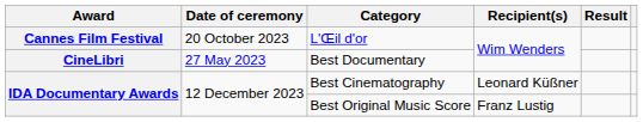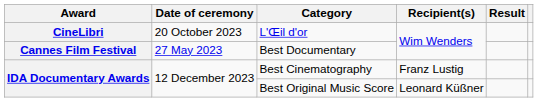 <table class="wikitable sortable plainrowheaders">
 <tr>
 <th scope="col">Award</th>
 <th scope="col">Date of ceremony</th>
 <th scope="col">Category</th>
 <th scope="col">Recipient(s)</th>
 <th scope="col">Result</th>
 <th scope="col" class="unsortable"></th>
 </tr>
 <tr>
-<th scope="row"><a href='#'>Cannes Film Festival</a></th>
+<th scope="row"><a href='#'>CineLibri</a></th>
 <td>20 October 2023</td>
 <td><a href='#'>L'Œil d'or</a></td>
 <td rowspan="2"><a href='#'>Wim Wenders</a></td>
 <td></td>
 <td align="center"></td>
 </tr>
 <tr>
-<th scope="row"><a href='#'>CineLibri</a></th>
+<th scope="row"><a href='#'>Cannes Film Festival</a></th>
 <td><a href='#'>27 May 2023</a></td>
 <td>Best Documentary</td>
 <td></td>
 <td align="center"></td>
 </tr>
 <tr>
 <th rowspan="2" scope="row"><a href='#'>IDA Documentary Awards</a></th>
 <td rowspan="2">12 December 2023</td>
 <td>Best Cinematography</td>
-<td>Leonard Küßner</td>
+<td>Franz Lustig</td>
 <td></td>
 <td align="center"></td>
 </tr>
 <tr>
 <td>Best Original Music Score</td>
-<td>Franz Lustig</td>
+<td>Leonard Küßner</td>
 <td></td>
 <td align="center"></td>
 </tr>
 </table>
